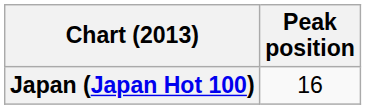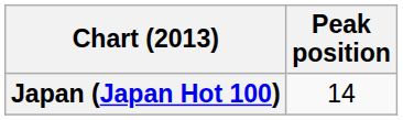 <table class="wikitable sortable plainrowheaders">
 <tr>
 <th>Chart (2013)</th>
 <th>Peak<br>position</th>
 </tr>
 <tr>
 <th scope="row">Japan (<a href='#'>Japan Hot 100</a>)</th>
-<td style="text-align:center;">16</td>
+<td style="text-align:center;">14</td>
 </tr>
 </table>
